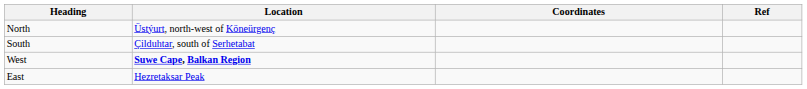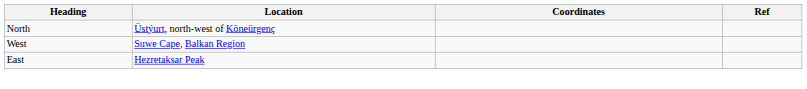 <table class="wikitable" width="80%">
 <tr>
 <th width="8%">Heading</th>
 <th width="19%">Location</th>
 <th width="18%" class="unsortable">Coordinates</th>
 <th width="5%"  class="unsortable">Ref</th>
 </tr>
 <tr class="vcard">
 <td>North</td>
 <td class="fn org"><a href='#'>Üstýurt</a>, north-west of <a href='#'>Köneürgenç</a></td>
 <td></td>
 </tr>
 <tr class="vcard">
-<td>South</td>
-<td class="fn org"><a href='#'>Çilduhtar</a>, south of <a href='#'>Serhetabat</a></td>
-<td></td>
-<td></td>
-</tr>
-<tr class="vcard">
 <td>West</td>
-<td class="fn org"><strong><a href='#'>Suwe Cape</a>, <a href='#'>Balkan Region</a></strong></td>
+<td class="fn org"><a href='#'>Suwe Cape</a>, <a href='#'>Balkan Region</a></td>
 <td></td>
 <td></td>
 </tr>
 <tr class="vcard">
 <td>East</td>
 <td class="fn org"><a href='#'>Hezretaksar Peak</a></td>
 <td></td>
 <td></td>
 </tr>
 </table>
